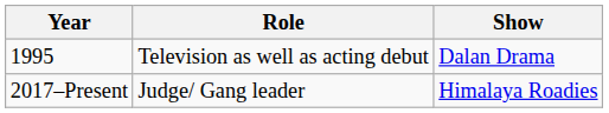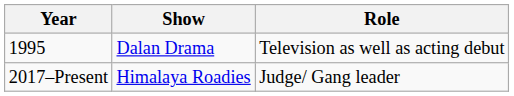 <table class= "wikitable shortable">
 <tr>
 <th>Year</th>
+<th>Show</th>
 <th>Role</th>
-<th>Show</th>
 </tr>
 <tr>
 <td>1995</td>
+<td><a href='#'>Dalan Drama</a></td>
 <td>Television as well as acting debut</td>
-<td><a href='#'>Dalan Drama</a></td>
 </tr>
 <tr>
 <td>2017–Present</td>
+<td><a href='#'>Himalaya Roadies</a></td>
 <td>Judge/ Gang leader</td>
-<td><a href='#'>Himalaya Roadies</a></td>
 </tr>
 </table>
